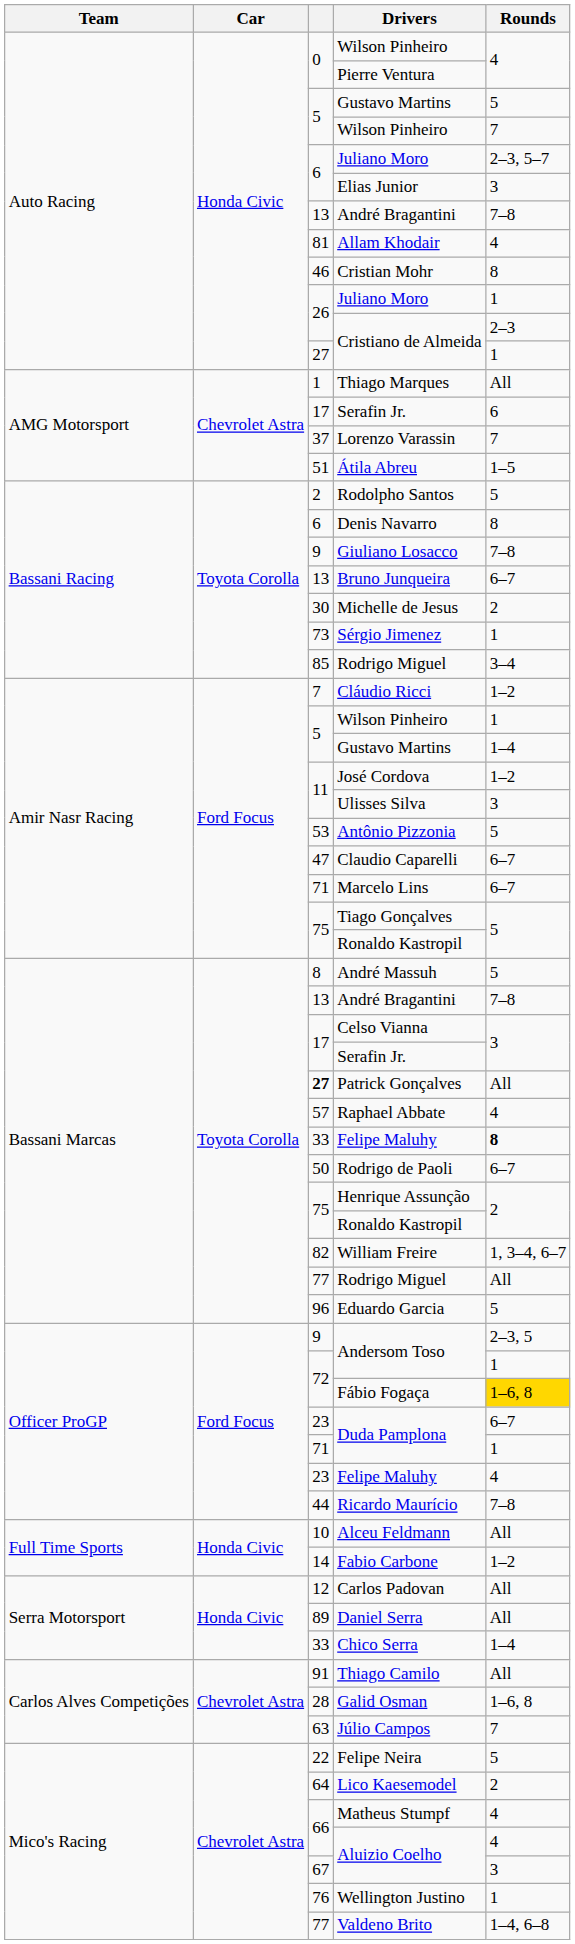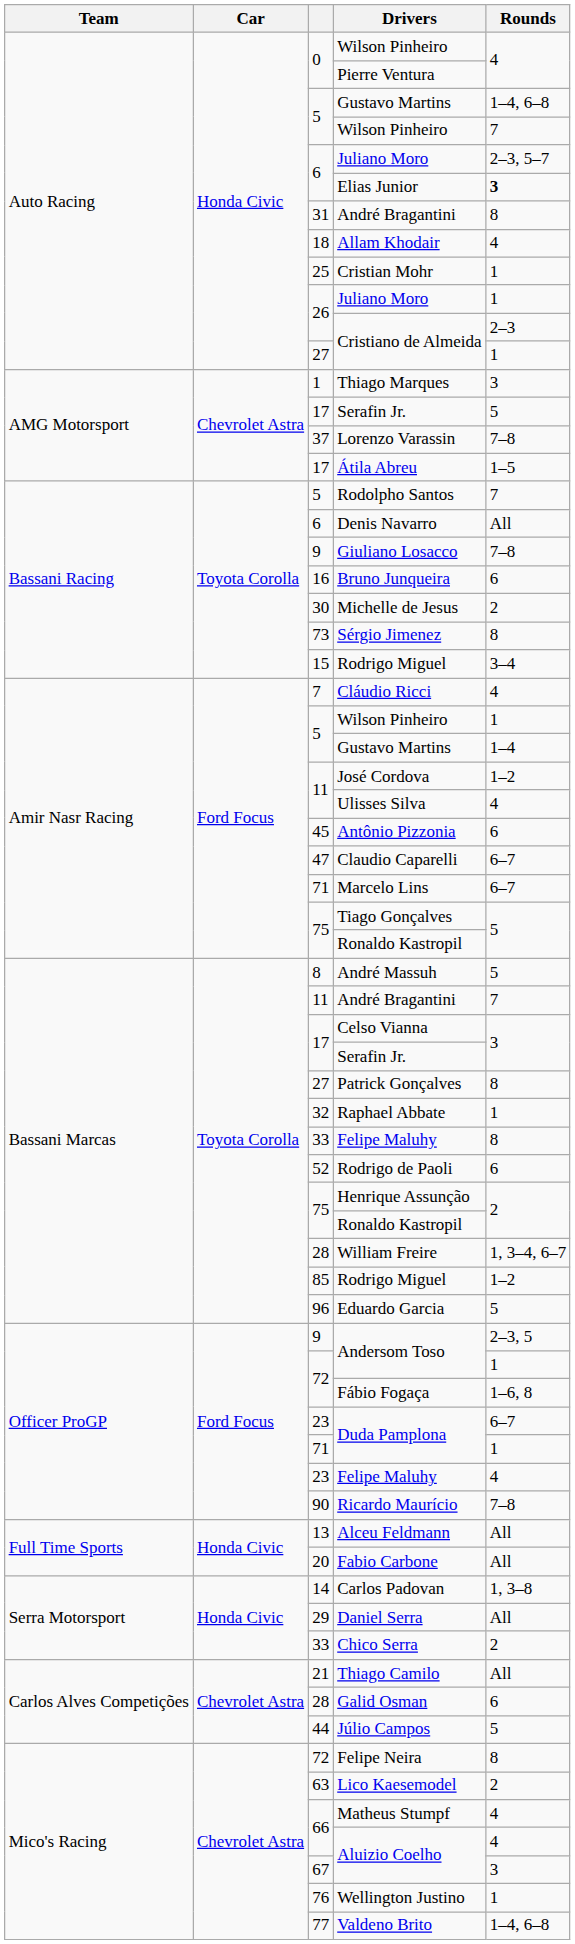 <table class="wikitable" style="font-size: 85%">
 <tr>
 <th>Team</th>
 <th>Car</th>
 <th></th>
 <th>Drivers</th>
 <th>Rounds</th>
 </tr>
 <tr>
 <td rowspan=12>Auto Racing</td>
 <td rowspan=12><a href='#'>Honda Civic</a></td>
 <td rowspan=2>0</td>
 <td>Wilson Pinheiro</td>
 <td rowspan=2>4</td>
 </tr>
 <tr>
 <td>Pierre Ventura</td>
 </tr>
 <tr>
 <td rowspan=2>5</td>
 <td>Gustavo Martins</td>
-<td>5</td>
+<td>1–4, 6–8</td>
 </tr>
 <tr>
 <td>Wilson Pinheiro</td>
 <td>7</td>
 </tr>
 <tr>
 <td rowspan=2>6</td>
 <td><a href='#'>Juliano Moro</a></td>
 <td>2–3, 5–7</td>
 </tr>
 <tr>
 <td>Elias Junior</td>
-<td>3</td>
+<td><strong>3</strong></td>
 </tr>
 <tr>
-<td>13</td>
+<td>31</td>
 <td>André Bragantini</td>
-<td>7–8</td>
+<td>8</td>
 </tr>
 <tr>
-<td>81</td>
+<td>18</td>
 <td><a href='#'>Allam Khodair</a></td>
 <td>4</td>
 </tr>
 <tr>
-<td>46</td>
+<td>25</td>
 <td>Cristian Mohr</td>
-<td>8</td>
+<td>1</td>
 </tr>
 <tr>
 <td rowspan=2>26</td>
 <td><a href='#'>Juliano Moro</a></td>
 <td>1</td>
 </tr>
 <tr>
 <td rowspan=2>Cristiano de Almeida</td>
 <td>2–3</td>
 </tr>
 <tr>
 <td>27</td>
 <td>1</td>
 </tr>
 <tr>
 <td rowspan=4>AMG Motorsport</td>
 <td rowspan=4><a href='#'>Chevrolet Astra</a></td>
 <td>1</td>
 <td>Thiago Marques</td>
-<td>All</td>
+<td>3</td>
 </tr>
 <tr>
 <td>17</td>
 <td>Serafin Jr.</td>
-<td>6</td>
+<td>5</td>
 </tr>
 <tr>
 <td>37</td>
 <td>Lorenzo Varassin</td>
-<td>7</td>
+<td>7–8</td>
 </tr>
 <tr>
-<td>51</td>
+<td>17</td>
 <td><a href='#'>Átila Abreu</a></td>
 <td>1–5</td>
 </tr>
 <tr>
 <td rowspan=7><a href='#'>Bassani Racing</a></td>
 <td rowspan=7><a href='#'>Toyota Corolla</a></td>
-<td>2</td>
+<td>5</td>
 <td>Rodolpho Santos</td>
-<td>5</td>
+<td>7</td>
 </tr>
 <tr>
 <td>6</td>
 <td>Denis Navarro</td>
-<td>8</td>
+<td>All</td>
 </tr>
 <tr>
 <td>9</td>
 <td><a href='#'>Giuliano Losacco</a></td>
 <td>7–8</td>
 </tr>
 <tr>
-<td>13</td>
+<td>16</td>
 <td><a href='#'>Bruno Junqueira</a></td>
-<td>6–7</td>
+<td>6</td>
 </tr>
 <tr>
 <td>30</td>
 <td>Michelle de Jesus</td>
 <td>2</td>
 </tr>
 <tr>
 <td>73</td>
 <td><a href='#'>Sérgio Jimenez</a></td>
-<td>1</td>
+<td>8</td>
 </tr>
 <tr>
-<td>85</td>
+<td>15</td>
 <td>Rodrigo Miguel</td>
 <td>3–4</td>
 </tr>
 <tr>
 <td rowspan=10>Amir Nasr Racing</td>
 <td rowspan=10><a href='#'>Ford Focus</a></td>
 <td>7</td>
 <td><a href='#'>Cláudio Ricci</a></td>
-<td>1–2</td>
+<td>4</td>
 </tr>
 <tr>
 <td rowspan=2>5</td>
 <td>Wilson Pinheiro</td>
 <td>1</td>
 </tr>
 <tr>
 <td>Gustavo Martins</td>
 <td>1–4</td>
 </tr>
 <tr>
 <td rowspan=2>11</td>
 <td>José Cordova</td>
 <td>1–2</td>
 </tr>
 <tr>
 <td>Ulisses Silva</td>
-<td>3</td>
+<td>4</td>
 </tr>
 <tr>
-<td>53</td>
+<td>45</td>
 <td><a href='#'>Antônio Pizzonia</a></td>
-<td>5</td>
+<td>6</td>
 </tr>
 <tr>
 <td>47</td>
 <td>Claudio Caparelli</td>
 <td>6–7</td>
 </tr>
 <tr>
 <td>71</td>
 <td>Marcelo Lins</td>
 <td>6–7</td>
 </tr>
 <tr>
 <td rowspan=2>75</td>
 <td>Tiago Gonçalves</td>
 <td rowspan=2>5</td>
 </tr>
 <tr>
 <td>Ronaldo Kastropil</td>
 </tr>
 <tr>
 <td rowspan=13>Bassani Marcas</td>
 <td rowspan=13><a href='#'>Toyota Corolla</a></td>
 <td>8</td>
 <td>André Massuh</td>
 <td>5</td>
 </tr>
 <tr>
-<td>13</td>
+<td>11</td>
 <td>André Bragantini</td>
-<td>7–8</td>
+<td>7</td>
 </tr>
 <tr>
 <td rowspan=2>17</td>
 <td>Celso Vianna</td>
 <td rowspan=2>3</td>
 </tr>
 <tr>
 <td>Serafin Jr.</td>
 </tr>
 <tr>
-<td><strong>27</strong></td>
+<td>27</td>
 <td>Patrick Gonçalves</td>
-<td>All</td>
+<td>8</td>
 </tr>
 <tr>
-<td>57</td>
+<td>32</td>
 <td>Raphael Abbate</td>
-<td>4</td>
+<td>1</td>
 </tr>
 <tr>
 <td>33</td>
 <td><a href='#'>Felipe Maluhy</a></td>
-<td><strong>8</strong></td>
+<td>8</td>
 </tr>
 <tr>
-<td>50</td>
+<td>52</td>
 <td>Rodrigo de Paoli</td>
-<td>6–7</td>
+<td>6</td>
 </tr>
 <tr>
 <td rowspan=2>75</td>
 <td>Henrique Assunção</td>
 <td rowspan=2>2</td>
 </tr>
 <tr>
 <td>Ronaldo Kastropil</td>
 </tr>
 <tr>
-<td>82</td>
+<td>28</td>
 <td>William Freire</td>
 <td>1, 3–4, 6–7</td>
 </tr>
 <tr>
-<td>77</td>
+<td>85</td>
 <td>Rodrigo Miguel</td>
-<td>All</td>
+<td>1–2</td>
 </tr>
 <tr>
 <td>96</td>
 <td>Eduardo Garcia</td>
 <td>5</td>
 </tr>
 <tr>
 <td rowspan=7><a href='#'>Officer ProGP</a></td>
 <td rowspan=7><a href='#'>Ford Focus</a></td>
 <td>9</td>
 <td rowspan=2>Andersom Toso</td>
 <td>2–3, 5</td>
 </tr>
 <tr>
 <td rowspan=2>72</td>
 <td>1</td>
 </tr>
 <tr>
 <td>Fábio Fogaça</td>
-<td style="background: gold;">1–6, 8</td>
+<td>1–6, 8</td>
 </tr>
 <tr>
 <td>23</td>
 <td rowspan=2><a href='#'>Duda Pamplona</a></td>
 <td>6–7</td>
 </tr>
 <tr>
 <td>71</td>
 <td>1</td>
 </tr>
 <tr>
 <td>23</td>
 <td><a href='#'>Felipe Maluhy</a></td>
 <td>4</td>
 </tr>
 <tr>
-<td>44</td>
+<td>90</td>
 <td><a href='#'>Ricardo Maurício</a></td>
 <td>7–8</td>
 </tr>
 <tr>
 <td rowspan=2><a href='#'>Full Time Sports</a></td>
 <td rowspan=2><a href='#'>Honda Civic</a></td>
-<td>10</td>
+<td>13</td>
 <td><a href='#'>Alceu Feldmann</a></td>
 <td>All</td>
 </tr>
 <tr>
-<td>14</td>
+<td>20</td>
 <td><a href='#'>Fabio Carbone</a></td>
-<td>1–2</td>
+<td>All</td>
 </tr>
 <tr>
 <td rowspan=3>Serra Motorsport</td>
 <td rowspan=3><a href='#'>Honda Civic</a></td>
-<td>12</td>
+<td>14</td>
 <td>Carlos Padovan</td>
-<td>All</td>
+<td>1, 3–8</td>
 </tr>
 <tr>
-<td>89</td>
+<td>29</td>
 <td><a href='#'>Daniel Serra</a></td>
 <td>All</td>
 </tr>
 <tr>
 <td>33</td>
 <td><a href='#'>Chico Serra</a></td>
-<td>1–4</td>
+<td>2</td>
 </tr>
 <tr>
 <td rowspan=3>Carlos Alves Competições</td>
 <td rowspan=3><a href='#'>Chevrolet Astra</a></td>
-<td>91</td>
+<td>21</td>
 <td><a href='#'>Thiago Camilo</a></td>
 <td>All</td>
 </tr>
 <tr>
 <td>28</td>
 <td><a href='#'>Galid Osman</a></td>
-<td>1–6, 8</td>
+<td>6</td>
 </tr>
 <tr>
-<td>63</td>
+<td>44</td>
 <td><a href='#'>Júlio Campos</a></td>
-<td>7</td>
+<td>5</td>
 </tr>
 <tr>
 <td rowspan=7>Mico's Racing</td>
 <td rowspan=7><a href='#'>Chevrolet Astra</a></td>
-<td>22</td>
+<td>72</td>
 <td>Felipe Neira</td>
-<td>5</td>
+<td>8</td>
 </tr>
 <tr>
-<td>64</td>
+<td>63</td>
 <td><a href='#'>Lico Kaesemodel</a></td>
 <td>2</td>
 </tr>
 <tr>
 <td rowspan=2>66</td>
 <td>Matheus Stumpf</td>
 <td>4</td>
 </tr>
 <tr>
 <td rowspan=2><a href='#'>Aluizio Coelho</a></td>
 <td>4</td>
 </tr>
 <tr>
 <td>67</td>
 <td>3</td>
 </tr>
 <tr>
 <td>76</td>
 <td>Wellington Justino</td>
 <td>1</td>
 </tr>
 <tr>
 <td>77</td>
 <td><a href='#'>Valdeno Brito</a></td>
 <td>1–4, 6–8</td>
 </tr>
 </table>
